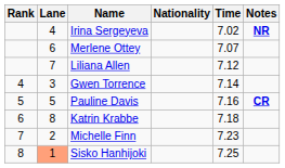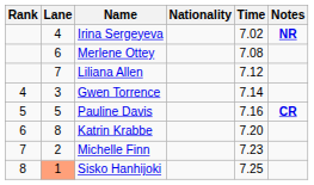 <table class="wikitable sortable" style="text-align:center">
 <tr>
 <th>Rank</th>
 <th>Lane</th>
 <th>Name</th>
 <th>Nationality</th>
 <th>Time</th>
 <th>Notes</th>
 </tr>
 <tr>
 <td></td>
 <td>4</td>
 <td align="left"><a href='#'>Irina Sergeyeva</a></td>
 <td align=left></td>
 <td>7.02</td>
 <td><strong><a href='#'>NR</a></strong></td>
 </tr>
 <tr>
 <td></td>
 <td>6</td>
 <td align="left"><a href='#'>Merlene Ottey</a></td>
 <td align=left></td>
-<td>7.07</td>
+<td>7.08</td>
 <td></td>
 </tr>
 <tr>
 <td></td>
 <td>7</td>
 <td align="left"><a href='#'>Liliana Allen</a></td>
 <td align=left></td>
 <td>7.12</td>
 <td></td>
 </tr>
 <tr>
 <td>4</td>
 <td>3</td>
 <td align="left"><a href='#'>Gwen Torrence</a></td>
 <td align=left></td>
 <td>7.14</td>
 <td></td>
 </tr>
 <tr>
 <td>5</td>
 <td>5</td>
 <td align="left"><a href='#'>Pauline Davis</a></td>
 <td align=left></td>
 <td>7.16</td>
 <td><strong><a href='#'>CR</a></strong></td>
 </tr>
 <tr>
 <td>6</td>
 <td>8</td>
 <td align="left"><a href='#'>Katrin Krabbe</a></td>
 <td align=left></td>
-<td>7.18</td>
+<td>7.20</td>
 <td></td>
 </tr>
 <tr>
 <td>7</td>
 <td>2</td>
 <td align="left"><a href='#'>Michelle Finn</a></td>
 <td align=left></td>
 <td>7.23</td>
 <td></td>
 </tr>
 <tr>
 <td>8</td>
 <td style="background: lightsalmon;">1</td>
 <td align="left"><a href='#'>Sisko Hanhijoki</a></td>
 <td align=left></td>
 <td>7.25</td>
 <td></td>
 </tr>
 </table>
